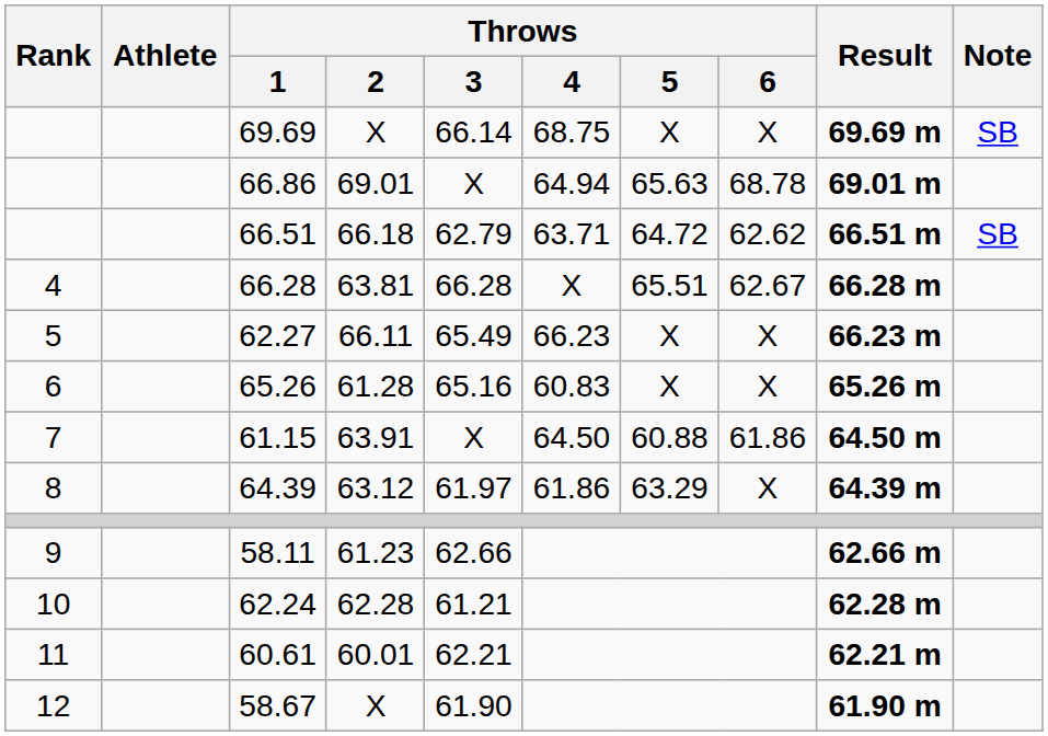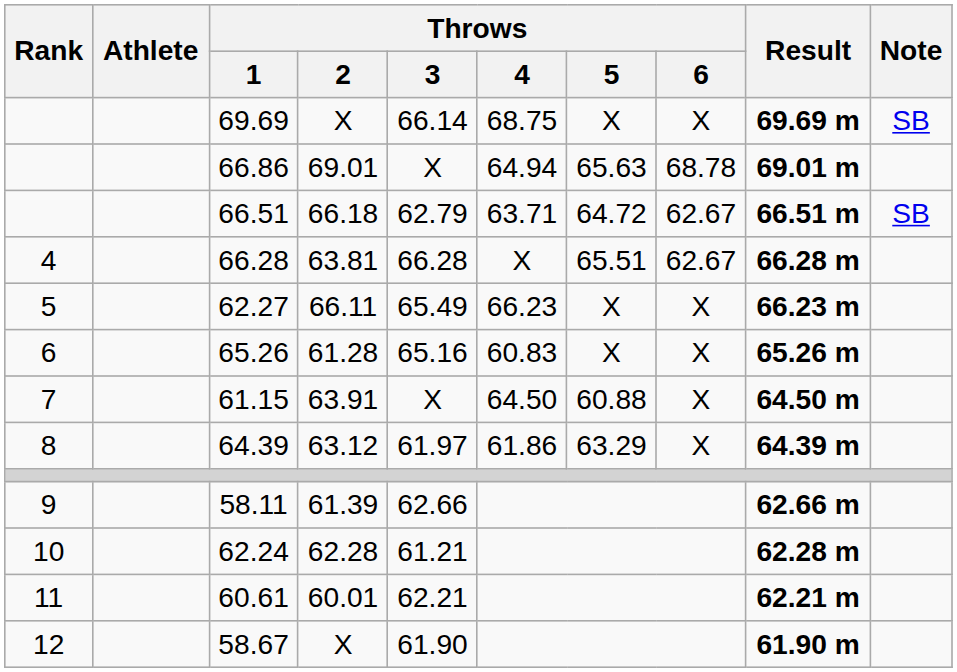 <table class="wikitable" style=" text-align:center; font-size:110%;" width="95%">
 <tr>
 <th rowspan="2">Rank</th>
 <th rowspan="2">Athlete</th>
 <th colspan="6">Throws</th>
 <th rowspan="2">Result</th>
 <th rowspan="2">Note</th>
 </tr>
 <tr>
 <th>1</th>
 <th>2</th>
 <th>3</th>
 <th>4</th>
 <th>5</th>
 <th>6</th>
 </tr>
 <tr>
 <td></td>
 <td align=left></td>
 <td>69.69</td>
 <td>X</td>
 <td>66.14</td>
 <td>68.75</td>
 <td>X</td>
 <td>X</td>
 <td><strong>69.69 m </strong></td>
 <td><a href='#'>SB</a></td>
 </tr>
 <tr>
 <td></td>
 <td align=left></td>
 <td>66.86</td>
 <td>69.01</td>
 <td>X</td>
 <td>64.94</td>
 <td>65.63</td>
 <td>68.78</td>
 <td><strong>69.01 m </strong></td>
 <td></td>
 </tr>
 <tr>
 <td></td>
 <td align=left></td>
 <td>66.51</td>
 <td>66.18</td>
 <td>62.79</td>
 <td>63.71</td>
 <td>64.72</td>
-<td>62.62</td>
+<td>62.67</td>
 <td><strong>66.51 m </strong></td>
 <td><a href='#'>SB</a></td>
 </tr>
 <tr>
 <td>4</td>
 <td align=left></td>
 <td>66.28</td>
 <td>63.81</td>
 <td>66.28</td>
 <td>X</td>
 <td>65.51</td>
 <td>62.67</td>
 <td><strong>66.28 m </strong></td>
 <td></td>
 </tr>
 <tr>
 <td>5</td>
 <td align=left></td>
 <td>62.27</td>
 <td>66.11</td>
 <td>65.49</td>
 <td>66.23</td>
 <td>X</td>
 <td>X</td>
 <td><strong>66.23 m </strong></td>
 <td></td>
 </tr>
 <tr>
 <td>6</td>
 <td align=left></td>
 <td>65.26</td>
 <td>61.28</td>
 <td>65.16</td>
 <td>60.83</td>
 <td>X</td>
 <td>X</td>
 <td><strong>65.26 m </strong></td>
 <td></td>
 </tr>
 <tr>
 <td>7</td>
 <td align=left></td>
 <td>61.15</td>
 <td>63.91</td>
 <td>X</td>
 <td>64.50</td>
 <td>60.88</td>
-<td>61.86</td>
+<td>X</td>
 <td><strong>64.50 m </strong></td>
 <td></td>
 </tr>
 <tr>
 <td>8</td>
 <td align=left></td>
 <td>64.39</td>
 <td>63.12</td>
 <td>61.97</td>
 <td>61.86</td>
 <td>63.29</td>
 <td>X</td>
 <td><strong>64.39 m </strong></td>
 <td></td>
 </tr>
 <tr>
 <td colspan=10 bgcolor=lightgray></td>
 </tr>
 <tr>
 <td>9</td>
 <td align=left></td>
 <td>58.11</td>
-<td>61.23</td>
+<td>61.39</td>
 <td>62.66</td>
 <td colspan=3></td>
 <td><strong>62.66 m </strong></td>
 <td></td>
 </tr>
 <tr>
 <td>10</td>
 <td align=left></td>
 <td>62.24</td>
 <td>62.28</td>
 <td>61.21</td>
 <td colspan=3></td>
 <td><strong>62.28 m </strong></td>
 <td></td>
 </tr>
 <tr>
 <td>11</td>
 <td align=left></td>
 <td>60.61</td>
 <td>60.01</td>
 <td>62.21</td>
 <td colspan=3></td>
 <td><strong>62.21 m </strong></td>
 <td></td>
 </tr>
 <tr>
 <td>12</td>
 <td align=left></td>
 <td>58.67</td>
 <td>X</td>
 <td>61.90</td>
 <td colspan=3></td>
 <td><strong>61.90 m </strong></td>
 <td></td>
 </tr>
 </table>
